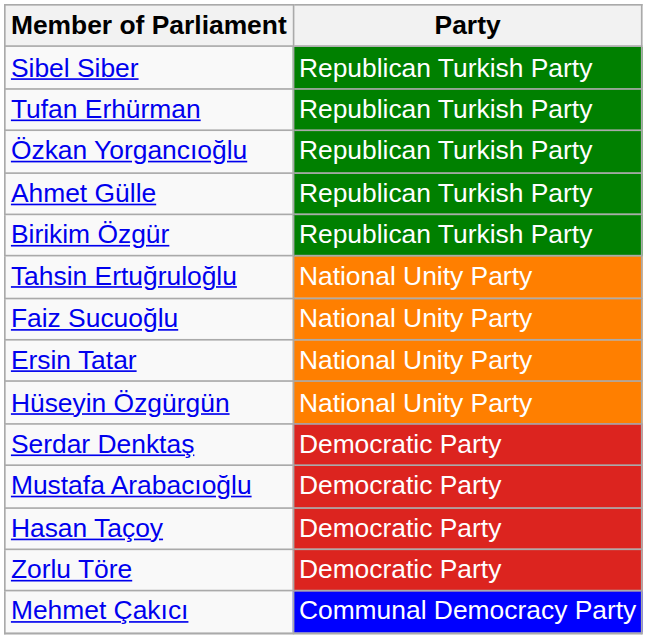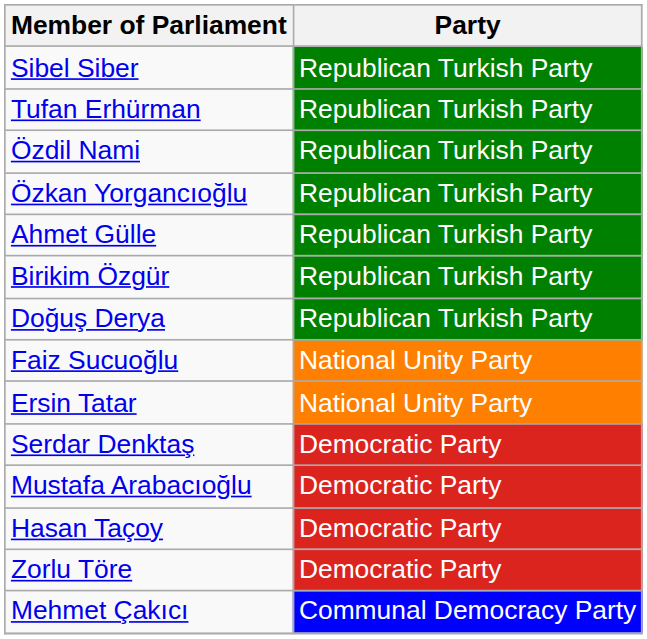 <table class="wikitable">
 <tr>
 <th>Member of Parliament</th>
 <th>Party</th>
 </tr>
 <tr>
 <td><a href='#'>Sibel Siber</a></td>
 <td style="background:#008000; color:white">Republican Turkish Party</td>
 </tr>
 <tr>
 <td><a href='#'>Tufan Erhürman</a></td>
+<td style="background:#008000; color:white">Republican Turkish Party</td>
+</tr>
+<tr>
+<td><a href='#'>Özdil Nami</a></td>
 <td style="background:#008000; color:white">Republican Turkish Party</td>
 </tr>
 <tr>
 <td><a href='#'>Özkan Yorgancıoğlu</a></td>
 <td style="background:#008000; color:white">Republican Turkish Party</td>
 </tr>
 <tr>
 <td><a href='#'>Ahmet Gülle</a></td>
 <td style="background:#008000; color:white">Republican Turkish Party</td>
 </tr>
 <tr>
 <td><a href='#'>Birikim Özgür</a></td>
 <td style="background:#008000; color:white">Republican Turkish Party</td>
 </tr>
 <tr>
-<td><a href='#'>Tahsin Ertuğruloğlu</a></td>
-<td style="background:#FF7F00; color:white">National Unity Party</td>
+<td><a href='#'>Doğuş Derya</a></td>
+<td style="background:#008000; color:white">Republican Turkish Party</td>
 </tr>
 <tr>
 <td><a href='#'>Faiz Sucuoğlu</a></td>
 <td style="background:#FF7F00; color:white">National Unity Party</td>
 </tr>
 <tr>
 <td><a href='#'>Ersin Tatar</a></td>
-<td style="background:#FF7F00; color:white">National Unity Party</td>
-</tr>
-<tr>
-<td><a href='#'>Hüseyin Özgürgün</a></td>
 <td style="background:#FF7F00; color:white">National Unity Party</td>
 </tr>
 <tr>
 <td><a href='#'>Serdar Denktaş</a></td>
 <td style="background:#DC241f; color:white">Democratic Party</td>
 </tr>
 <tr>
 <td><a href='#'>Mustafa Arabacıoğlu</a></td>
 <td style="background:#DC241f; color:white">Democratic Party</td>
 </tr>
 <tr>
 <td><a href='#'>Hasan Taçoy</a></td>
 <td style="background:#DC241f; color:white">Democratic Party</td>
 </tr>
 <tr>
 <td><a href='#'>Zorlu Töre</a></td>
 <td style="background:#DC241f; color:white">Democratic Party</td>
 </tr>
 <tr>
 <td><a href='#'>Mehmet Çakıcı</a></td>
 <td style="background:#0000FF; color:white">Communal Democracy Party</td>
 </tr>
 <tr>
 </tr>
 </table>
